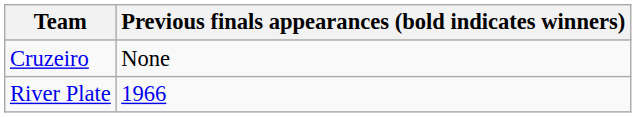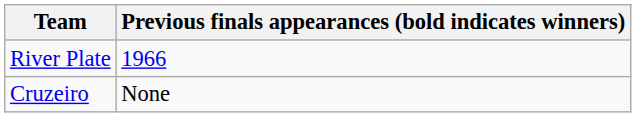 <table class="wikitable">
 <tr>
 <th>Team</th>
 <th>Previous finals appearances (bold indicates winners)</th>
 </tr>
 <tr>
+<td> <a href='#'>River Plate</a></td>
+<td><a href='#'>1966</a></td>
+</tr>
+<tr>
 <td> <a href='#'>Cruzeiro</a></td>
 <td>None</td>
 </tr>
-<tr>
-<td> <a href='#'>River Plate</a></td>
-<td><a href='#'>1966</a></td>
-</tr>
 </table>
